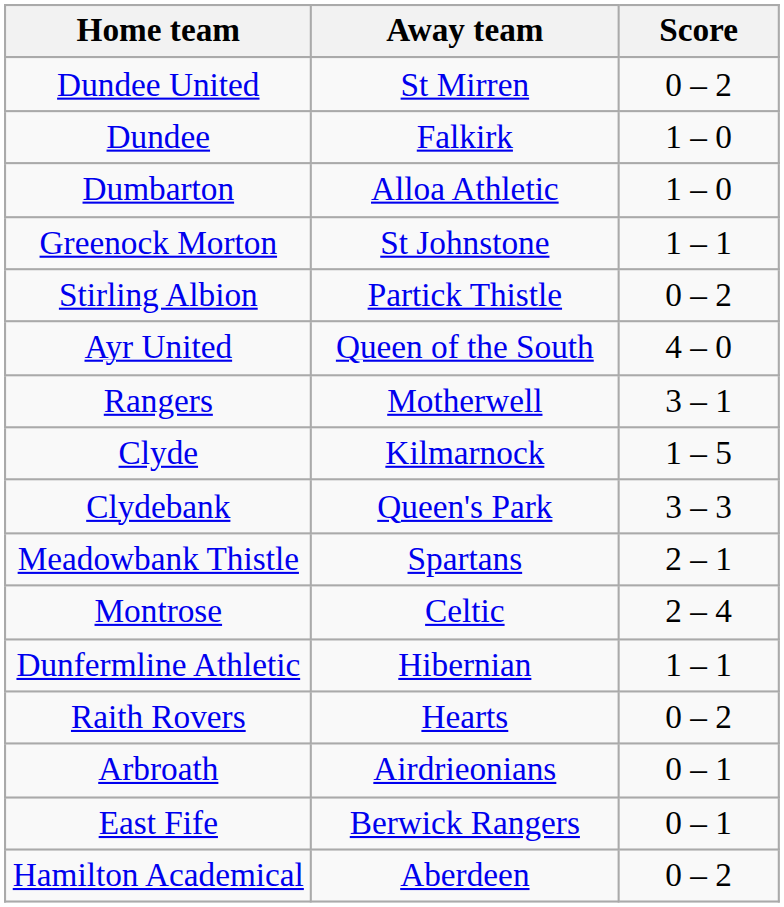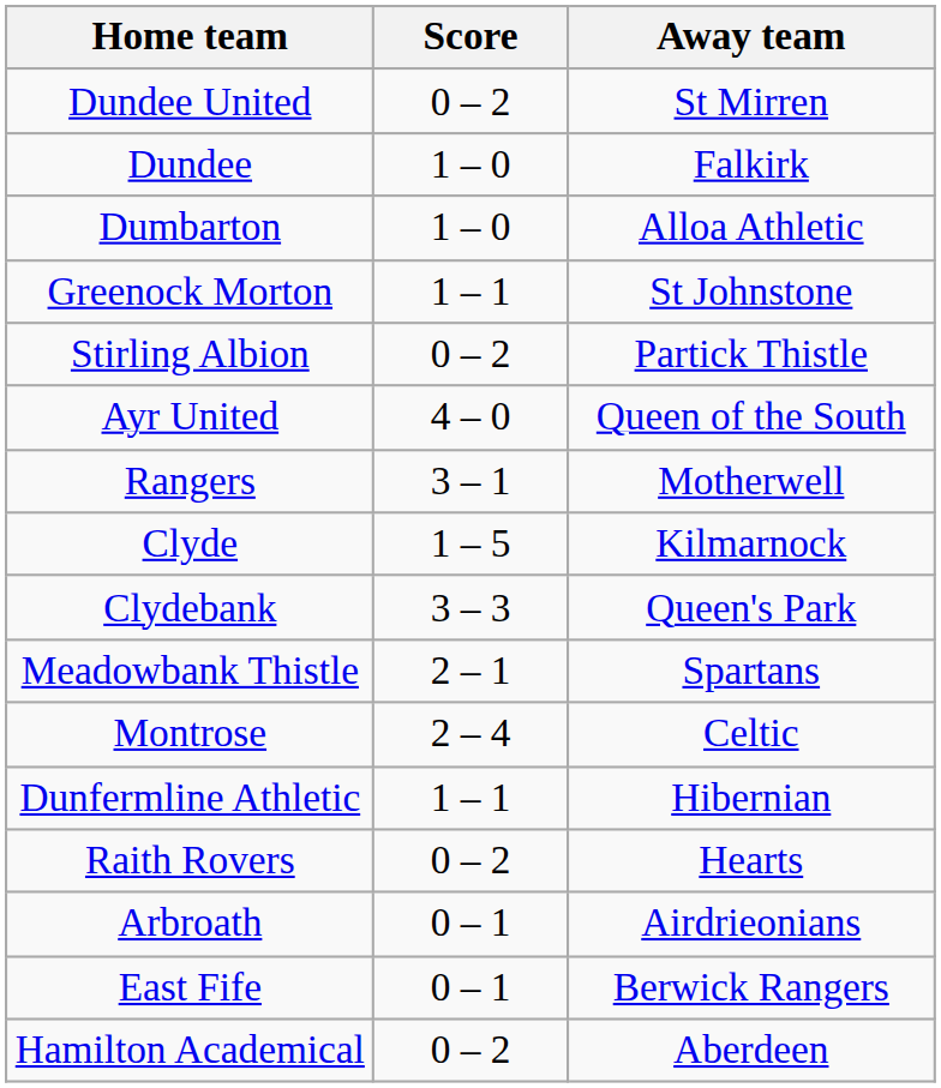 <table class="wikitable" style="text-align: center">
 <tr>
 <th width=140>Home team</th>
+<th width=70>Score</th>
 <th width=140>Away team</th>
-<th width=70>Score</th>
 </tr>
 <tr>
 <td><a href='#'>Dundee United</a></td>
+<td>0 – 2</td>
 <td><a href='#'>St Mirren</a></td>
-<td>0 – 2</td>
 </tr>
 <tr>
 <td><a href='#'>Dundee</a></td>
+<td>1 – 0</td>
 <td><a href='#'>Falkirk</a></td>
-<td>1 – 0</td>
 </tr>
 <tr>
 <td><a href='#'>Dumbarton</a></td>
+<td>1 – 0</td>
 <td><a href='#'>Alloa Athletic</a></td>
-<td>1 – 0</td>
 </tr>
 <tr>
 <td><a href='#'>Greenock Morton</a></td>
+<td>1 – 1</td>
 <td><a href='#'>St Johnstone</a></td>
-<td>1 – 1</td>
 </tr>
 <tr>
 <td><a href='#'>Stirling Albion</a></td>
+<td>0 – 2</td>
 <td><a href='#'>Partick Thistle</a></td>
-<td>0 – 2</td>
 </tr>
 <tr>
 <td><a href='#'>Ayr United</a></td>
+<td>4 – 0</td>
 <td><a href='#'>Queen of the South</a></td>
-<td>4 – 0</td>
 </tr>
 <tr>
 <td><a href='#'>Rangers</a></td>
+<td>3 – 1</td>
 <td><a href='#'>Motherwell</a></td>
-<td>3 – 1</td>
 </tr>
 <tr>
 <td><a href='#'>Clyde</a></td>
+<td>1 – 5</td>
 <td><a href='#'>Kilmarnock</a></td>
-<td>1 – 5</td>
 </tr>
 <tr>
 <td><a href='#'>Clydebank</a></td>
+<td>3 – 3</td>
 <td><a href='#'>Queen's Park</a></td>
-<td>3 – 3</td>
 </tr>
 <tr>
 <td><a href='#'>Meadowbank Thistle</a></td>
+<td>2 – 1</td>
 <td><a href='#'>Spartans</a></td>
-<td>2 – 1</td>
 </tr>
 <tr>
 <td><a href='#'>Montrose</a></td>
+<td>2 – 4</td>
 <td><a href='#'>Celtic</a></td>
-<td>2 – 4</td>
 </tr>
 <tr>
 <td><a href='#'>Dunfermline Athletic</a></td>
+<td>1 – 1</td>
 <td><a href='#'>Hibernian</a></td>
-<td>1 – 1</td>
 </tr>
 <tr>
 <td><a href='#'>Raith Rovers</a></td>
+<td>0 – 2</td>
 <td><a href='#'>Hearts</a></td>
-<td>0 – 2</td>
 </tr>
 <tr>
 <td><a href='#'>Arbroath</a></td>
+<td>0 – 1</td>
 <td><a href='#'>Airdrieonians</a></td>
-<td>0 – 1</td>
 </tr>
 <tr>
 <td><a href='#'>East Fife</a></td>
+<td>0 – 1</td>
 <td><a href='#'>Berwick Rangers</a></td>
-<td>0 – 1</td>
 </tr>
 <tr>
 <td><a href='#'>Hamilton Academical</a></td>
+<td>0 – 2</td>
 <td><a href='#'>Aberdeen</a></td>
-<td>0 – 2</td>
 </tr>
 </table>
